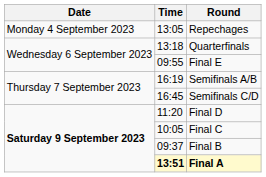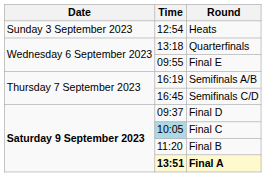 <table class="wikitable">
 <tr>
 <th>Date</th>
 <th>Time</th>
 <th>Round</th>
 </tr>
 <tr>
-<td>Monday 4 September 2023</td>
-<td>13:05</td>
-<td>Repechages</td>
+<td>Sunday 3 September 2023</td>
+<td>12:54</td>
+<td>Heats</td>
 </tr>
 <tr>
 <td rowspan=2>Wednesday 6 September 2023</td>
 <td>13:18</td>
 <td>Quarterfinals</td>
 </tr>
 <tr>
 <td>09:55</td>
 <td>Final E</td>
 </tr>
 <tr>
 <td rowspan=2>Thursday 7 September 2023</td>
 <td>16:19</td>
 <td>Semifinals  A/B</td>
 </tr>
 <tr>
 <td>16:45</td>
 <td>Semifinals C/D</td>
 </tr>
 <tr>
 <td rowspan=4><strong>Saturday 9 September 2023</strong></td>
-<td>11:20</td>
+<td>09:37</td>
 <td>Final D</td>
 </tr>
 <tr>
-<td>10:05</td>
+<td style="background: lightblue;">10:05</td>
 <td>Final C</td>
 </tr>
 <tr>
-<td>09:37</td>
+<td>11:20</td>
 <td>Final B</td>
 </tr>
 <tr>
 <td style=background:lemonchiffon><strong>13:51</strong></td>
 <td style=background:lemonchiffon><strong>Final A</strong></td>
 </tr>
 </table>
